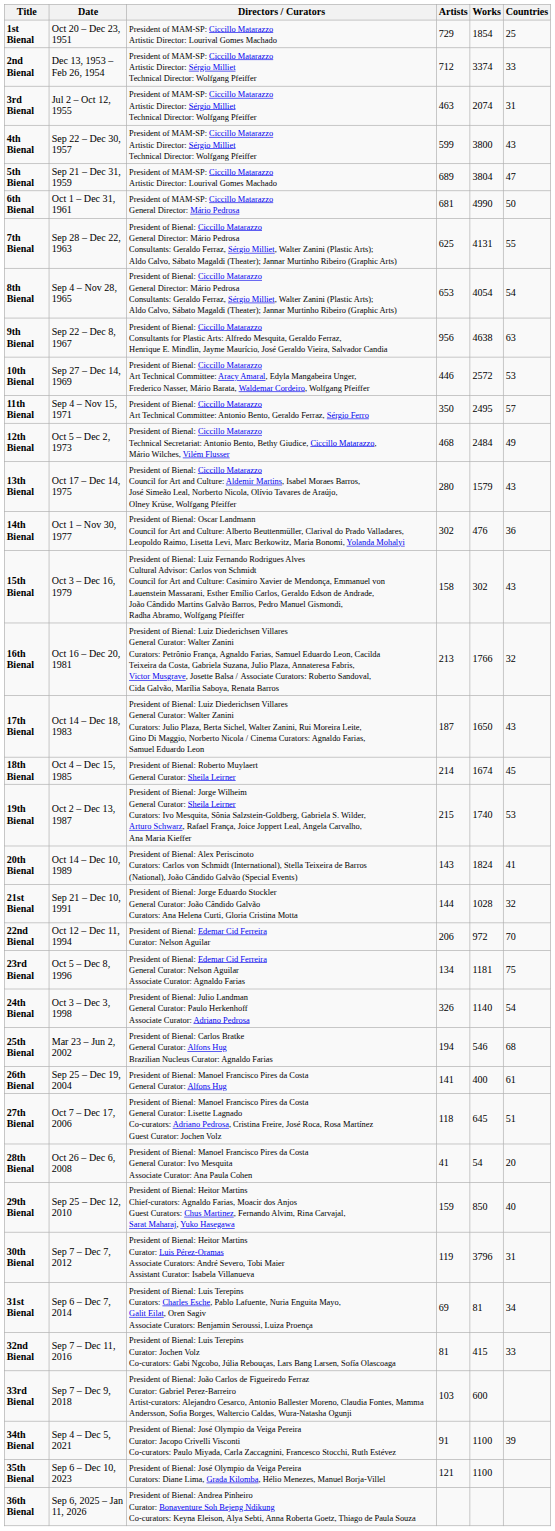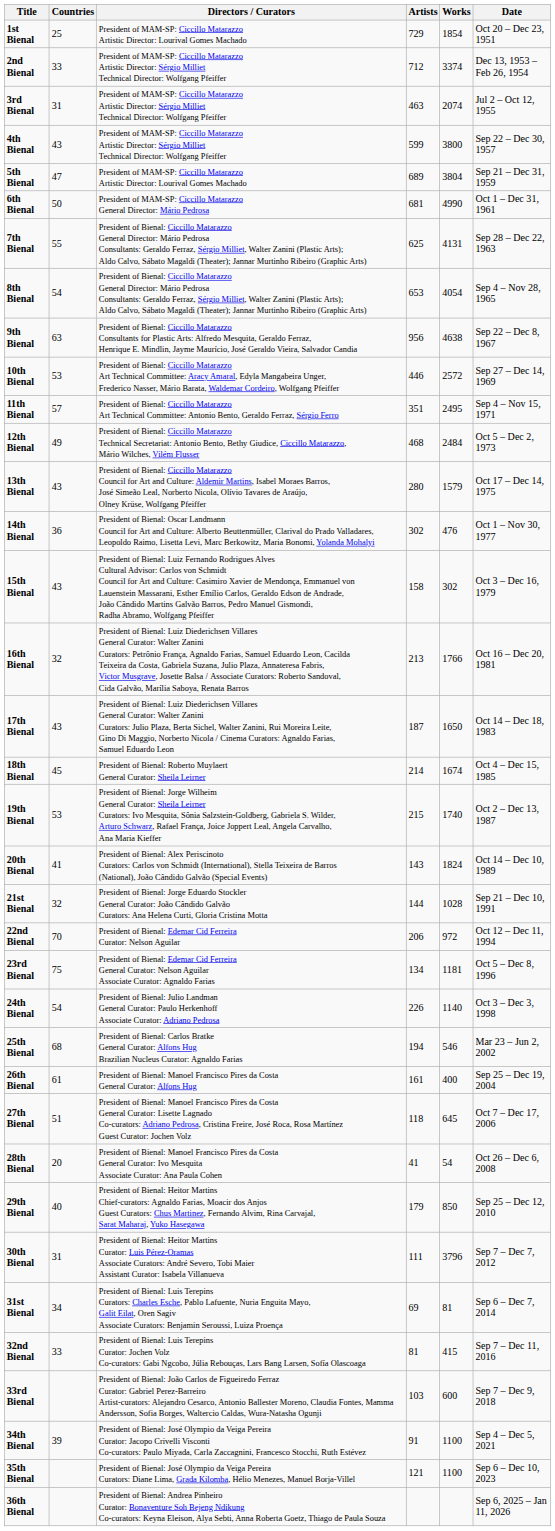 <table class="wikitable">
 <tr>
 <th>Title</th>
-<th>Date</th>
+<th>Countries</th>
 <th>Directors / Curators</th>
 <th>Artists</th>
 <th>Works</th>
-<th>Countries</th>
+<th>Date</th>
 </tr>
 <tr>
 <td><strong>1st Bienal</strong></td>
-<td>Oct 20 – Dec 23, 1951</td>
+<td>25</td>
 <td><small>President of MAM-SP: <a href='#'>Ciccillo Matarazzo</a></small><br><small>Artistic Director: Lourival Gomes Machado</small></td>
 <td>729</td>
 <td>1854</td>
-<td>25</td>
+<td>Oct 20 – Dec 23, 1951</td>
 </tr>
 <tr>
 <td><strong>2nd Bienal</strong></td>
-<td>Dec 13, 1953 – Feb 26, 1954</td>
+<td>33</td>
 <td><small>President of MAM-SP: <a href='#'>Ciccillo Matarazzo</a></small><br><small>Artistic Director: <a href='#'>Sérgio Milliet</a></small><br><small>Technical Director: Wolfgang Pfeiffer</small></td>
 <td>712</td>
 <td>3374</td>
-<td>33</td>
+<td>Dec 13, 1953 – Feb 26, 1954</td>
 </tr>
 <tr>
 <td><strong>3rd Bienal</strong></td>
-<td>Jul 2 – Oct 12, 1955</td>
+<td>31</td>
 <td><small>President of MAM-SP: <a href='#'>Ciccillo Matarazzo</a></small><br><small>Artistic Director: <a href='#'>Sérgio Milliet</a></small><br><small>Technical Director: Wolfgang Pfeiffer</small></td>
 <td>463</td>
 <td>2074</td>
-<td>31</td>
+<td>Jul 2 – Oct 12, 1955</td>
 </tr>
 <tr>
 <td><strong>4th Bienal</strong></td>
-<td>Sep 22 – Dec 30, 1957</td>
+<td>43</td>
 <td><small>President of MAM-SP: <a href='#'>Ciccillo Matarazzo</a></small><br><small>Artistic Director: <a href='#'>Sérgio Milliet</a></small><br><small>Technical Director: Wolfgang Pfeiffer</small></td>
 <td>599</td>
 <td>3800</td>
-<td>43</td>
+<td>Sep 22 – Dec 30, 1957</td>
 </tr>
 <tr>
 <td><strong>5th Bienal</strong></td>
-<td>Sep 21 – Dec 31, 1959</td>
+<td>47</td>
 <td><small>President of MAM-SP: <a href='#'>Ciccillo Matarazzo</a></small><br><small>Artistic Director: Lourival Gomes Machado</small></td>
 <td>689</td>
 <td>3804</td>
-<td>47</td>
+<td>Sep 21 – Dec 31, 1959</td>
 </tr>
 <tr>
 <td><strong>6th Bienal</strong></td>
-<td>Oct 1 – Dec 31, 1961</td>
+<td>50</td>
 <td><small>President of MAM-SP: <a href='#'>Ciccillo Matarazzo</a></small><br><small>General Director: <a href='#'>Mário Pedrosa</a></small></td>
 <td>681</td>
 <td>4990</td>
-<td>50</td>
+<td>Oct 1 – Dec 31, 1961</td>
 </tr>
 <tr>
 <td><strong>7th Bienal</strong></td>
-<td>Sep 28 – Dec 22, 1963</td>
+<td>55</td>
 <td><small>President of Bienal: <a href='#'>Ciccillo Matarazzo</a></small><br><small>General Director: Mário Pedrosa</small><br><small>Consultants: Geraldo Ferraz, <a href='#'>Sérgio Milliet</a>, Walter Zanini (Plastic Arts);</small><br><small>Aldo Calvo, Sábato Magaldi (Theater); Jannar Murtinho Ribeiro (Graphic Arts)</small></td>
 <td>625</td>
 <td>4131</td>
-<td>55</td>
+<td>Sep 28 – Dec 22, 1963</td>
 </tr>
 <tr>
 <td><strong>8th Bienal</strong></td>
-<td>Sep 4 – Nov 28, 1965</td>
+<td>54</td>
 <td><small>President of Bienal: <a href='#'>Ciccillo Matarazzo</a></small><br><small>General Director: Mário Pedrosa</small><br><small>Consultants: Geraldo Ferraz, <a href='#'>Sérgio Milliet</a>, Walter Zanini (Plastic Arts);</small><br><small>Aldo Calvo, Sábato Magaldi (Theater); Jannar Murtinho Ribeiro (Graphic Arts)</small></td>
 <td>653</td>
 <td>4054</td>
-<td>54</td>
+<td>Sep 4 – Nov 28, 1965</td>
 </tr>
 <tr>
 <td><strong>9th Bienal</strong></td>
-<td>Sep 22 – Dec 8, 1967</td>
+<td>63</td>
 <td><small>President of Bienal: <a href='#'>Ciccillo Matarazzo</a></small><br><small>Consultants for Plastic Arts: Alfredo Mesquita, Geraldo Ferraz,</small><br><small>Henrique E. Mindlin, Jayme Maurício, José Geraldo Vieira, Salvador Candia</small></td>
 <td>956</td>
 <td>4638</td>
-<td>63</td>
+<td>Sep 22 – Dec 8, 1967</td>
 </tr>
 <tr>
 <td><strong>10th Bienal</strong></td>
-<td>Sep 27 – Dec 14, 1969</td>
+<td>53</td>
 <td><small>President of Bienal: <a href='#'>Ciccillo Matarazzo</a></small><br><small>Art Technical Committee: <a href='#'>Aracy Amaral</a>, Edyla Mangabeira Unger,</small><br><small>Frederico Nasser, Mário Barata, <a href='#'>Waldemar Cordeiro</a>, Wolfgang Pfeiffer</small></td>
 <td>446</td>
 <td>2572</td>
-<td>53</td>
+<td>Sep 27 – Dec 14, 1969</td>
 </tr>
 <tr>
 <td><strong>11th Bienal</strong></td>
+<td>57</td>
+<td><small>President of Bienal: <a href='#'>Ciccillo Matarazzo</a></small><br><small>Art Technical Committee: Antonio Bento, Geraldo Ferraz, <a href='#'>Sérgio Ferro</a></small></td>
+<td>351</td>
+<td>2495</td>
 <td>Sep 4 – Nov 15, 1971</td>
-<td><small>President of Bienal: <a href='#'>Ciccillo Matarazzo</a></small><br><small>Art Technical Committee: Antonio Bento, Geraldo Ferraz, <a href='#'>Sérgio Ferro</a></small></td>
-<td>350</td>
-<td>2495</td>
-<td>57</td>
 </tr>
 <tr>
 <td><strong>12th Bienal</strong></td>
-<td>Oct 5 – Dec 2, 1973</td>
+<td>49</td>
 <td><small>President of Bienal: <a href='#'>Ciccillo Matarazzo</a></small><br><small>Technical Secretariat: Antonio Bento, Bethy Giudice, <a href='#'>Ciccillo Matarazzo</a>,</small><br><small>Mário Wilches, <a href='#'>Vilém Flusser</a></small></td>
 <td>468</td>
 <td>2484</td>
-<td>49</td>
+<td>Oct 5 – Dec 2, 1973</td>
 </tr>
 <tr>
 <td><strong>13th Bienal</strong></td>
-<td>Oct 17 – Dec 14, 1975</td>
+<td>43</td>
 <td><small>President of Bienal: <a href='#'>Ciccillo Matarazzo</a></small><br><small>Council for Art and Culture: <a href='#'>Aldemir Martins</a>, Isabel Moraes Barros,</small><br><small>José Simeão Leal, Norberto Nicola, Olívio Tavares de Araújo,</small><br><small>Olney Krüse, Wolfgang Pfeiffer</small></td>
 <td>280</td>
 <td>1579</td>
-<td>43</td>
+<td>Oct 17 – Dec 14, 1975</td>
 </tr>
 <tr>
 <td><strong>14th Bienal</strong></td>
-<td>Oct 1 – Nov 30, 1977</td>
+<td>36</td>
 <td><small>President of Bienal: Oscar Landmann</small><br><small>Council for Art and Culture: Alberto Beuttenmüller, Clarival do Prado Valladares,</small><br><small>Leopoldo Raimo, Lisetta Levi, Marc Berkowitz, Maria Bonomi, <a href='#'>Yolanda Mohalyi</a></small></td>
 <td>302</td>
 <td>476</td>
-<td>36</td>
+<td>Oct 1 – Nov 30, 1977</td>
 </tr>
 <tr>
 <td><strong>15th Bienal</strong></td>
-<td>Oct 3 – Dec 16, 1979</td>
+<td>43</td>
 <td><small>President of Bienal: Luiz Fernando Rodrigues Alves</small><br><small>Cultural Advisor: Carlos von Schmidt</small><br><small>Council for Art and Culture: Casimiro Xavier de Mendonça, Emmanuel von</small><br><small>Lauenstein Massarani, Esther Emílio Carlos, Geraldo Edson de Andrade,</small><br><small>João Cândido Martins Galvão Barros, Pedro Manuel Gismondi,</small><br><small>Radha Abramo, Wolfgang Pfeiffer</small></td>
 <td>158</td>
 <td>302</td>
-<td>43</td>
+<td>Oct 3 – Dec 16, 1979</td>
 </tr>
 <tr>
 <td><strong>16th Bienal</strong></td>
-<td>Oct 16 – Dec 20, 1981</td>
+<td>32</td>
 <td><small>President of Bienal: Luiz Diederichsen Villares</small><br><small>General Curator: Walter Zanini</small><br><small>Curators: Petrônio França, Agnaldo Farias, Samuel Eduardo Leon, Cacilda</small><br><small>Teixeira da Costa, Gabriela Suzana, Julio Plaza, Annateresa Fabris,</small><br><small><a href='#'>Victor Musgrave</a>, Josette Balsa /</small> <small>Associate Curators: Roberto Sandoval,</small><br><small>Cida Galvão, Marília Saboya, Renata Barros</small></td>
 <td>213</td>
 <td>1766</td>
-<td>32</td>
+<td>Oct 16 – Dec 20, 1981</td>
 </tr>
 <tr>
 <td><strong>17th Bienal</strong></td>
-<td>Oct 14 – Dec 18, 1983</td>
+<td>43</td>
 <td><small>President of Bienal: Luiz Diederichsen Villares</small><br><small>General Curator: Walter Zanini</small><br><small>Curators: Julio Plaza, Berta Sichel, Walter Zanini, Rui Moreira Leite,</small><br><small>Gino Di Maggio, Norberto Nicola /</small> <small>Cinema Curators: Agnaldo Farias,</small><br><small>Samuel Eduardo Leon</small></td>
 <td>187</td>
 <td>1650</td>
-<td>43</td>
+<td>Oct 14 – Dec 18, 1983</td>
 </tr>
 <tr>
 <td><strong>18th Bienal</strong></td>
-<td>Oct 4 – Dec 15, 1985</td>
+<td>45</td>
 <td><small>President of Bienal: Roberto Muylaert</small><br><small>General Curator: <a href='#'>Sheila Leirner</a></small></td>
 <td>214</td>
 <td>1674</td>
-<td>45</td>
+<td>Oct 4 – Dec 15, 1985</td>
 </tr>
 <tr>
 <td><strong>19th Bienal</strong></td>
-<td>Oct 2 – Dec 13, 1987</td>
+<td>53</td>
 <td><small>President of Bienal: Jorge Wilheim</small><br><small>General Curator: <a href='#'>Sheila Leirner</a></small><br><small>Curators: Ivo Mesquita, Sônia Salzstein-Goldberg, Gabriela S. Wilder,</small><br><small><a href='#'>Arturo Schwarz</a>, Rafael França, Joice Joppert Leal, Angela Carvalho,</small><br><small>Ana Maria Kieffer</small></td>
 <td>215</td>
 <td>1740</td>
-<td>53</td>
+<td>Oct 2 – Dec 13, 1987</td>
 </tr>
 <tr>
 <td><strong>20th Bienal</strong></td>
-<td>Oct 14 – Dec 10, 1989</td>
+<td>41</td>
 <td><small>President of Bienal: Alex Periscinoto</small><br><small>Curators: Carlos von Schmidt (International), Stella Teixeira de Barros</small><br><small>(National), João Cândido Galvão (Special Events)</small></td>
 <td>143</td>
 <td>1824</td>
-<td>41</td>
+<td>Oct 14 – Dec 10, 1989</td>
 </tr>
 <tr>
 <td><strong>21st Bienal</strong></td>
-<td>Sep 21 – Dec 10, 1991</td>
+<td>32</td>
 <td><small>President of Bienal: Jorge Eduardo Stockler</small><br><small>General Curator: João Cândido Galvão</small><br><small>Curators: Ana Helena Curti, Gloria Cristina Motta</small></td>
 <td>144</td>
 <td>1028</td>
-<td>32</td>
+<td>Sep 21 – Dec 10, 1991</td>
 </tr>
 <tr>
 <td><strong>22nd Bienal</strong></td>
-<td>Oct 12 – Dec 11, 1994</td>
+<td>70</td>
 <td><small>President of Bienal: <a href='#'>Edemar Cid Ferreira</a></small><br><small>Curator: Nelson Aguilar</small></td>
 <td>206</td>
 <td>972</td>
-<td>70</td>
+<td>Oct 12 – Dec 11, 1994</td>
 </tr>
 <tr>
 <td><strong>23rd Bienal</strong></td>
-<td>Oct 5 – Dec 8, 1996</td>
+<td>75</td>
 <td><small>President of Bienal: <a href='#'>Edemar Cid Ferreira</a></small><br><small>General Curator: Nelson Aguilar</small><br><small>Associate Curator: Agnaldo Farias</small></td>
 <td>134</td>
 <td>1181</td>
-<td>75</td>
+<td>Oct 5 – Dec 8, 1996</td>
 </tr>
 <tr>
 <td><strong>24th Bienal</strong></td>
+<td>54</td>
+<td><small>President of Bienal: Julio Landman</small><br><small>General Curator: Paulo Herkenhoff</small><br><small>Associate Curator: <a href='#'>Adriano Pedrosa</a></small></td>
+<td>226</td>
+<td>1140</td>
 <td>Oct 3 – Dec 3, 1998</td>
-<td><small>President of Bienal: Julio Landman</small><br><small>General Curator: Paulo Herkenhoff</small><br><small>Associate Curator: <a href='#'>Adriano Pedrosa</a></small></td>
-<td>326</td>
-<td>1140</td>
-<td>54</td>
 </tr>
 <tr>
 <td><strong>25th Bienal</strong></td>
-<td>Mar 23 – Jun 2, 2002</td>
+<td>68</td>
 <td><small>President of Bienal: Carlos Bratke</small><br><small>General Curator: <a href='#'>Alfons Hug</a></small><br><small>Brazilian Nucleus Curator: Agnaldo Farias</small></td>
 <td>194</td>
 <td>546</td>
-<td>68</td>
+<td>Mar 23 – Jun 2, 2002</td>
 </tr>
 <tr>
 <td><strong>26th Bienal</strong></td>
+<td>61</td>
+<td><small>President of Bienal: Manoel Francisco Pires da Costa</small><br><small>General Curator: <a href='#'>Alfons Hug</a></small></td>
+<td>161</td>
+<td>400</td>
 <td>Sep 25 – Dec 19, 2004</td>
-<td><small>President of Bienal: Manoel Francisco Pires da Costa</small><br><small>General Curator: <a href='#'>Alfons Hug</a></small></td>
-<td>141</td>
-<td>400</td>
-<td>61</td>
 </tr>
 <tr>
 <td><strong>27th Bienal</strong></td>
-<td>Oct 7 – Dec 17, 2006</td>
+<td>51</td>
 <td><small>President of Bienal: Manoel Francisco Pires da Costa</small><br><small>General Curator: Lisette Lagnado</small><br><small>Co-curators: <a href='#'>Adriano Pedrosa</a>, Cristina Freire, José Roca, Rosa Martínez</small><br><small>Guest Curator: Jochen Volz</small></td>
 <td>118</td>
 <td>645</td>
-<td>51</td>
+<td>Oct 7 – Dec 17, 2006</td>
 </tr>
 <tr>
 <td><strong>28th Bienal</strong></td>
-<td>Oct 26 – Dec 6, 2008</td>
+<td>20</td>
 <td><small>President of Bienal: Manoel Francisco Pires da Costa</small><br><small>General Curator: Ivo Mesquita</small><br><small>Associate Curator: Ana Paula Cohen</small></td>
 <td>41</td>
 <td>54</td>
-<td>20</td>
+<td>Oct 26 – Dec 6, 2008</td>
 </tr>
 <tr>
 <td><strong>29th Bienal</strong></td>
+<td>40</td>
+<td><small>President of Bienal: Heitor Martins</small><br><small>Chief-curators: Agnaldo Farias, Moacir dos Anjos</small><br><small>Guest Curators: <a href='#'>Chus Martinez</a>, Fernando Alvim, Rina Carvajal,</small><br><small><a href='#'>Sarat Maharaj</a>, <a href='#'>Yuko Hasegawa</a></small></td>
+<td>179</td>
+<td>850</td>
 <td>Sep 25 – Dec 12, 2010</td>
-<td><small>President of Bienal: Heitor Martins</small><br><small>Chief-curators: Agnaldo Farias, Moacir dos Anjos</small><br><small>Guest Curators: <a href='#'>Chus Martinez</a>, Fernando Alvim, Rina Carvajal,</small><br><small><a href='#'>Sarat Maharaj</a>, <a href='#'>Yuko Hasegawa</a></small></td>
-<td>159</td>
-<td>850</td>
-<td>40</td>
 </tr>
 <tr>
 <td><strong>30th Bienal</strong></td>
+<td>31</td>
+<td><small>President of Bienal: Heitor Martins</small><br><small>Curator: <a href='#'>Luis Pérez-Oramas</a></small><br><small>Associate Curators: André Severo, Tobi Maier</small><br><small>Assistant Curator: Isabela Villanueva</small></td>
+<td>111</td>
+<td>3796</td>
 <td>Sep 7 – Dec 7, 2012</td>
-<td><small>President of Bienal: Heitor Martins</small><br><small>Curator: <a href='#'>Luis Pérez-Oramas</a></small><br><small>Associate Curators: André Severo, Tobi Maier</small><br><small>Assistant Curator: Isabela Villanueva</small></td>
-<td>119</td>
-<td>3796</td>
-<td>31</td>
 </tr>
 <tr>
 <td><strong>31st Bienal</strong></td>
-<td>Sep 6 – Dec 7, 2014</td>
+<td>34</td>
 <td><small>President of Bienal: Luis Terepins</small><br><small>Curators: <a href='#'>Charles Esche</a>, Pablo Lafuente, Nuria Enguita Mayo,</small><br><small><a href='#'>Galit Eilat</a>, Oren Sagiv</small><br><small>Associate Curators: Benjamin Seroussi, Luiza Proença</small></td>
 <td>69</td>
 <td>81</td>
-<td>34</td>
+<td>Sep 6 – Dec 7, 2014</td>
 </tr>
 <tr>
 <td><strong>32nd Bienal</strong></td>
-<td>Sep 7 – Dec 11, 2016</td>
+<td>33</td>
 <td><small>President of Bienal: Luis Terepins</small><br><small>Curator: Jochen Volz</small><br><small>Co-curators: Gabi Ngcobo, Júlia Rebouças, Lars Bang Larsen, Sofía Olascoaga</small></td>
 <td>81</td>
 <td>415</td>
-<td>33</td>
+<td>Sep 7 – Dec 11, 2016</td>
 </tr>
 <tr>
 <td><strong>33rd Bienal</strong></td>
-<td>Sep 7 – Dec 9, 2018</td>
+<td></td>
 <td><small>President of Bienal: João Carlos de Figueiredo Ferraz</small><br><small>Curator: Gabriel Perez-Barreiro</small><br><small>Artist-curators: Alejandro Cesarco, Antonio Ballester Moreno, Claudia Fontes, Mamma Andersson, Sofia Borges, Waltercio Caldas, Wura-Natasha Ogunji</small></td>
 <td>103</td>
 <td>600</td>
-<td></td>
+<td>Sep 7 – Dec 9, 2018</td>
 </tr>
 <tr>
 <td><strong>34th Bienal</strong></td>
-<td>Sep 4 – Dec 5, 2021</td>
+<td>39</td>
 <td><small>President of Bienal: José Olympio da Veiga Pereira</small><br><small>Curator: Jacopo Crivelli Visconti</small><br><small>Co-curators: Paulo Miyada, Carla Zaccagnini, Francesco Stocchi, Ruth Estévez</small></td>
 <td>91</td>
 <td>1100</td>
-<td>39</td>
+<td>Sep 4 – Dec 5, 2021</td>
 </tr>
 <tr>
 <td><strong>35th Bienal</strong></td>
-<td>Sep 6 – Dec 10, 2023</td>
+<td></td>
 <td><small>President of Bienal: José Olympio da Veiga Pereira</small><br><small>Curators: Diane Lima, <a href='#'>Grada Kilomba</a>, Hélio Menezes, Manuel Borja-Villel</small></td>
 <td>121</td>
 <td>1100</td>
-<td></td>
+<td>Sep 6 – Dec 10, 2023</td>
 </tr>
 <tr>
 <td><strong>36th Bienal</strong></td>
-<td>Sep 6, 2025 – Jan 11, 2026</td>
+<td></td>
 <td><small>President of Bienal: Andrea Pinheiro</small><br><small>Curator: <a href='#'>Bonaventure Soh Bejeng Ndikung</a></small><br><small>Co-curators: Keyna Eleison, Alya Sebti, Anna Roberta Goetz, Thiago de Paula Souza</small></td>
 <td></td>
 <td></td>
-<td></td>
+<td>Sep 6, 2025 – Jan 11, 2026</td>
 </tr>
 </table>
